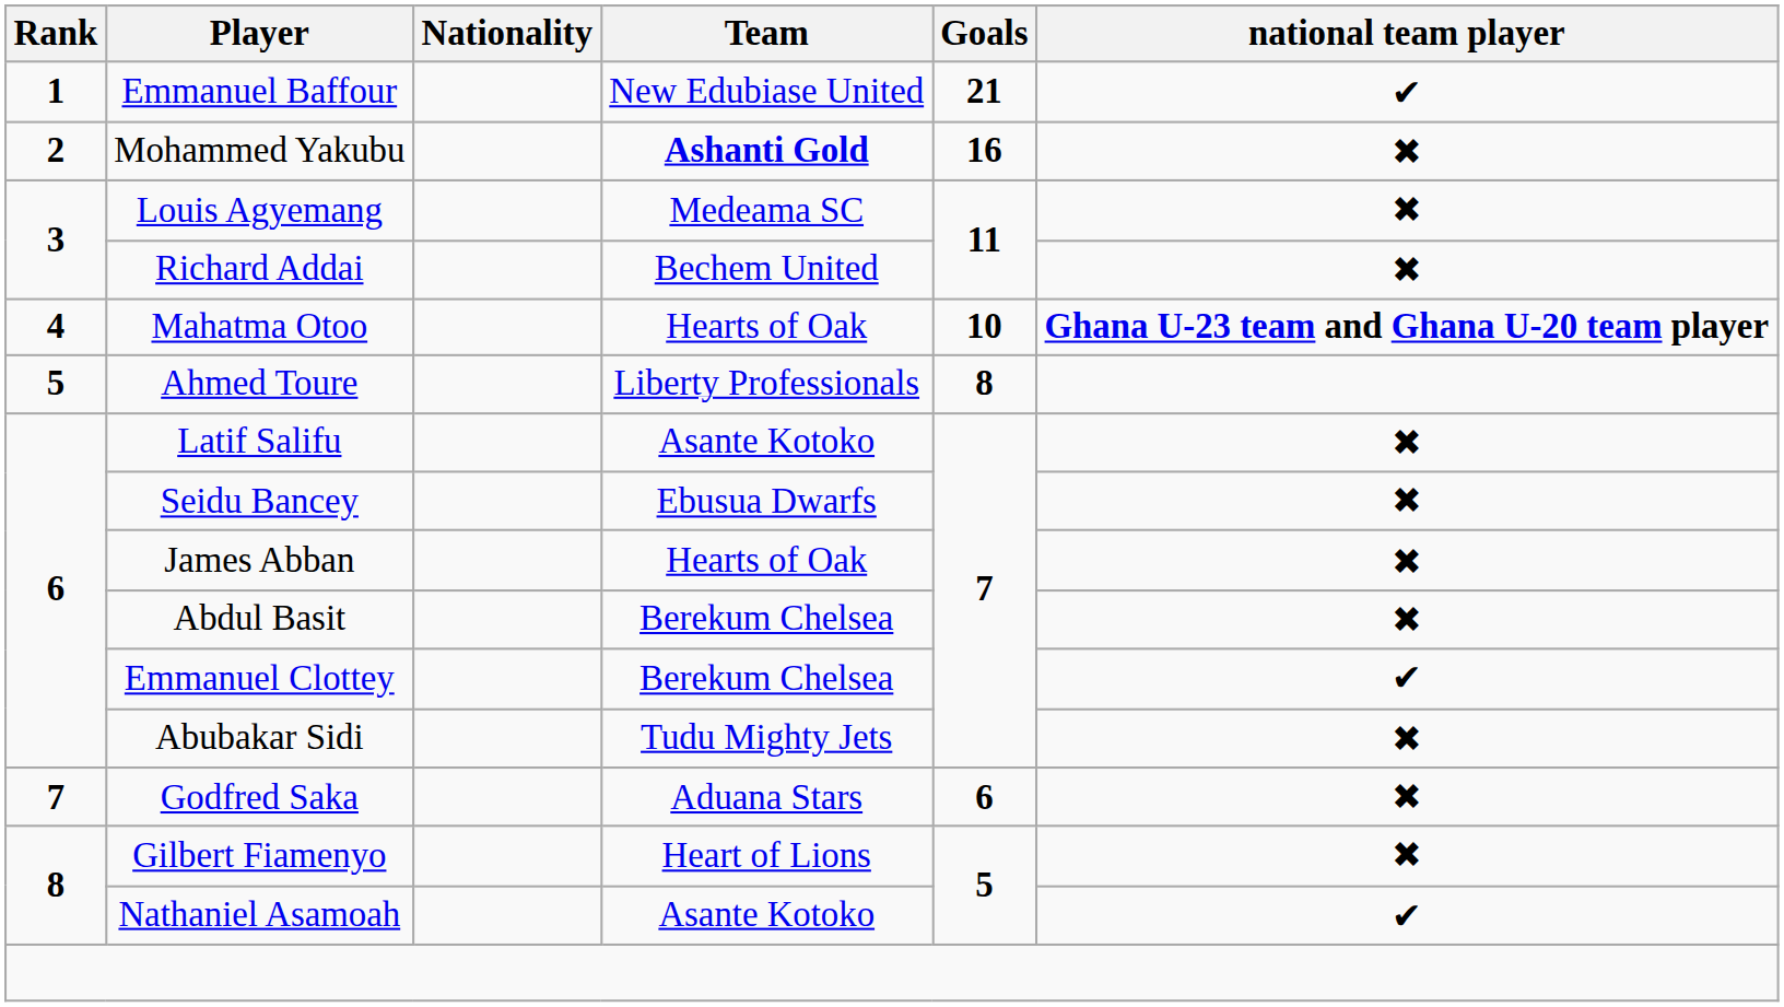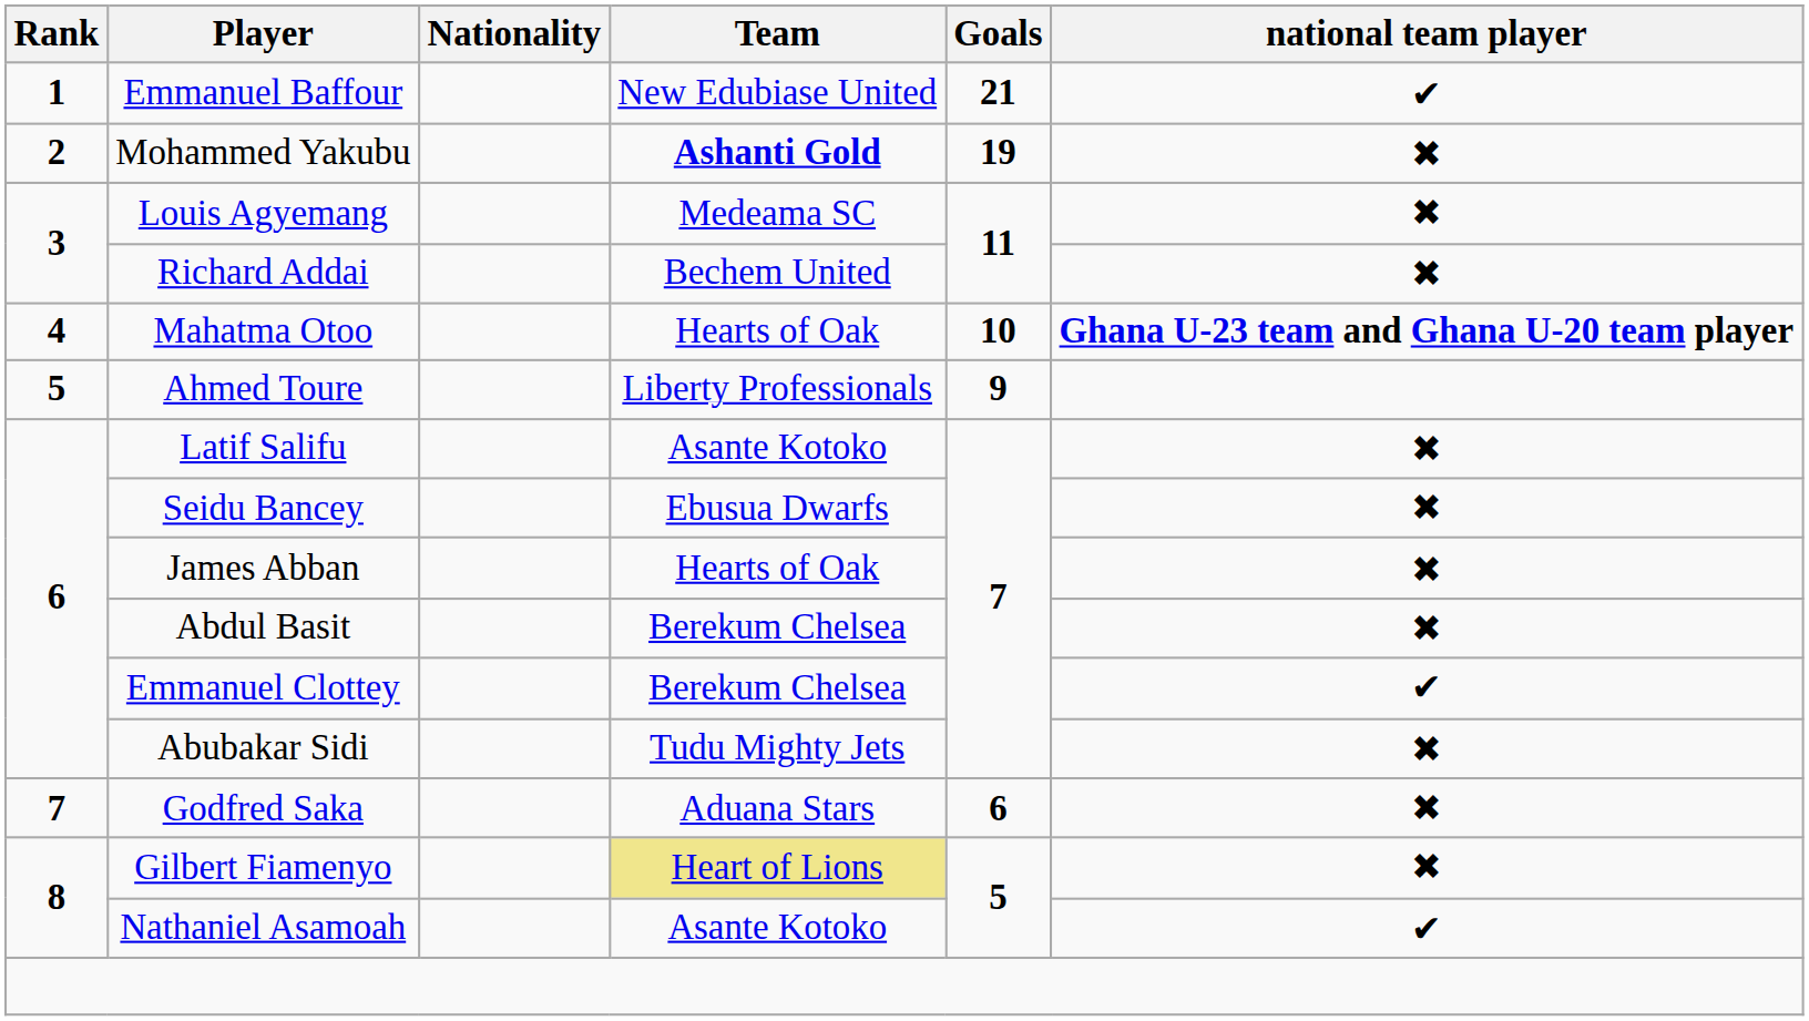 <table class="wikitable sortable" style="text-align: center;">
 <tr>
 <th>Rank</th>
 <th class="unsortable">Player</th>
 <th class="unsortable">Nationality</th>
 <th class="unsortable">Team</th>
 <th class="unsortable">Goals</th>
 <th class="unsortable"> national team player</th>
 </tr>
 <tr>
 <td><strong>1</strong></td>
 <td><a href='#'>Emmanuel Baffour</a></td>
 <td></td>
 <td><a href='#'>New Edubiase United</a></td>
 <td><strong>21</strong></td>
 <td>✔</td>
 </tr>
 <tr>
 <td><strong>2</strong></td>
 <td>Mohammed Yakubu</td>
 <td></td>
 <td><strong><a href='#'>Ashanti Gold</a></strong></td>
-<td><strong>16</strong></td>
+<td><strong>19</strong></td>
 <td>✖</td>
 </tr>
 <tr>
 <td rowspan=2><strong>3</strong></td>
 <td><a href='#'>Louis Agyemang</a></td>
 <td></td>
 <td><a href='#'>Medeama SC</a></td>
 <td rowspan=2><strong>11</strong></td>
 <td>✖</td>
 </tr>
 <tr>
 <td><a href='#'>Richard Addai</a></td>
 <td></td>
 <td><a href='#'>Bechem United</a></td>
 <td>✖</td>
 </tr>
 <tr>
 <td rowspan=1><strong>4</strong></td>
 <td><a href='#'>Mahatma Otoo</a></td>
 <td></td>
 <td><a href='#'>Hearts of Oak</a></td>
 <td rowspan=1><strong>10</strong></td>
 <td><strong><a href='#'>Ghana U-23 team</a> and <a href='#'>Ghana U-20 team</a> player</strong></td>
 </tr>
 <tr>
 <td rowspan=1><strong>5</strong></td>
 <td><a href='#'>Ahmed Toure</a></td>
 <td></td>
 <td><a href='#'>Liberty Professionals</a></td>
-<td rowspan=1><strong>8</strong></td>
+<td rowspan=1><strong>9</strong></td>
 </tr>
 <tr>
 <td rowspan=6><strong>6</strong></td>
 <td><a href='#'>Latif Salifu</a></td>
 <td></td>
 <td><a href='#'>Asante Kotoko</a></td>
 <td rowspan=6><strong>7</strong></td>
 <td>✖</td>
 </tr>
 <tr>
 <td><a href='#'>Seidu Bancey</a></td>
 <td></td>
 <td><a href='#'>Ebusua Dwarfs</a></td>
 <td>✖</td>
 </tr>
 <tr>
 <td>James Abban</td>
 <td></td>
 <td><a href='#'>Hearts of Oak</a></td>
 <td>✖</td>
 </tr>
 <tr>
 <td>Abdul Basit</td>
 <td></td>
 <td><a href='#'>Berekum Chelsea</a></td>
 <td>✖</td>
 </tr>
 <tr>
 <td><a href='#'>Emmanuel Clottey</a></td>
 <td></td>
 <td><a href='#'>Berekum Chelsea</a></td>
 <td>✔</td>
 </tr>
 <tr>
 <td>Abubakar Sidi</td>
 <td></td>
 <td><a href='#'>Tudu Mighty Jets</a></td>
 <td>✖</td>
 </tr>
 <tr>
 <td rowspan=1><strong>7</strong></td>
 <td><a href='#'>Godfred Saka</a></td>
 <td></td>
 <td><a href='#'>Aduana Stars</a></td>
 <td rowspan=1><strong>6</strong></td>
 <td>✖</td>
 </tr>
 <tr>
 <td rowspan=2><strong>8</strong></td>
 <td><a href='#'>Gilbert Fiamenyo</a></td>
 <td></td>
-<td><a href='#'>Heart of Lions</a></td>
+<td style="background: khaki;"><a href='#'>Heart of Lions</a></td>
 <td rowspan=2><strong>5</strong></td>
 <td>✖</td>
 </tr>
 <tr>
 <td><a href='#'>Nathaniel Asamoah</a></td>
 <td></td>
 <td><a href='#'>Asante Kotoko</a></td>
 <td>✔</td>
 </tr>
 <tr>
 <td colspan="12"><br></td>
 </tr>
 </table>
